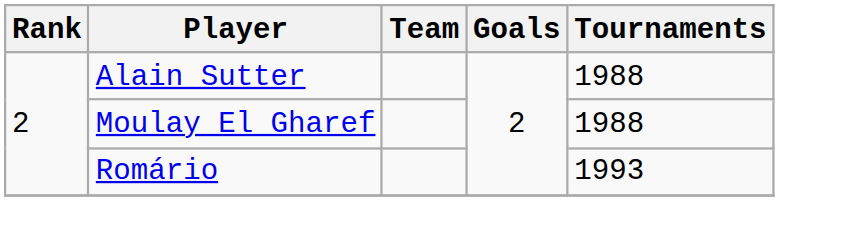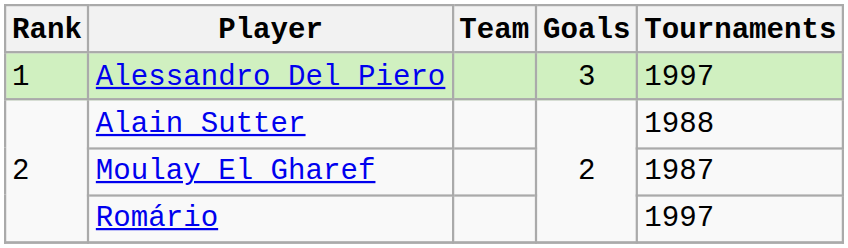 <table class="wikitable">
 <tr>
 <th>Rank</th>
 <th>Player</th>
 <th>Team</th>
 <th>Goals</th>
 <th>Tournaments</th>
+</tr>
+<tr bgcolor="D0F0C0">
+<td>1</td>
+<td><a href='#'>Alessandro Del Piero</a></td>
+<td></td>
+<td align="center">3</td>
+<td>1997</td>
 </tr>
 <tr>
 <td rowspan=3>2</td>
 <td><a href='#'>Alain Sutter</a></td>
 <td></td>
 <td align="center" rowspan=3>2</td>
 <td>1988</td>
 </tr>
 <tr>
 <td><a href='#'>Moulay El Gharef</a></td>
 <td></td>
-<td>1988</td>
+<td>1987</td>
 </tr>
 <tr>
 <td><a href='#'>Romário</a></td>
 <td></td>
-<td>1993</td>
+<td>1997</td>
 </tr>
 <tr>
 </tr>
 </table>
